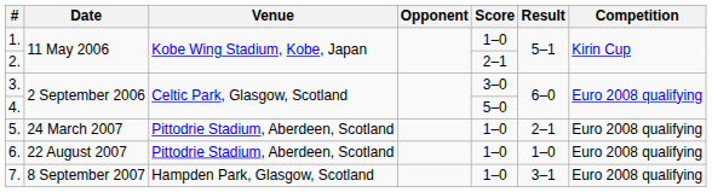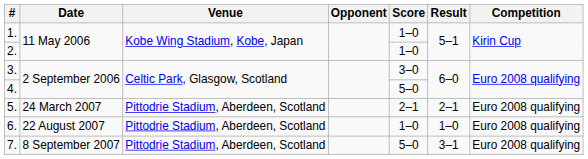 <table class="wikitable sortable">
 <tr>
 <th>#</th>
 <th>Date</th>
 <th>Venue</th>
 <th>Opponent</th>
 <th>Score</th>
 <th>Result</th>
 <th>Competition</th>
 </tr>
 <tr>
 <td>1.</td>
 <td rowspan="2">11 May 2006</td>
 <td rowspan="2"><a href='#'>Kobe Wing Stadium</a>, <a href='#'>Kobe</a>, Japan</td>
 <td rowspan="2"></td>
 <td align="center">1–0</td>
 <td align="center" rowspan="2">5–1</td>
 <td rowspan="2"><a href='#'>Kirin Cup</a></td>
 </tr>
 <tr>
 <td>2.</td>
-<td align="center">2–1</td>
+<td align="center">1–0</td>
 </tr>
 <tr>
 <td>3.</td>
 <td rowspan="2">2 September 2006</td>
 <td rowspan="2"><a href='#'>Celtic Park</a>, Glasgow, Scotland</td>
 <td rowspan="2"></td>
 <td align="center">3–0</td>
 <td align="center" rowspan="2">6–0</td>
 <td rowspan="2"><a href='#'>Euro 2008 qualifying</a></td>
 </tr>
 <tr>
 <td>4.</td>
 <td align="center">5–0</td>
 </tr>
 <tr>
 <td>5.</td>
 <td>24 March 2007</td>
 <td><a href='#'>Pittodrie Stadium</a>, Aberdeen, Scotland</td>
 <td></td>
-<td align="center">1–0</td>
+<td align="center">2–1</td>
 <td align="center">2–1</td>
 <td>Euro 2008 qualifying</td>
 </tr>
 <tr>
 <td>6.</td>
 <td>22 August 2007</td>
 <td><a href='#'>Pittodrie Stadium</a>, Aberdeen, Scotland</td>
 <td></td>
 <td align="center">1–0</td>
 <td align="center">1–0</td>
 <td>Euro 2008 qualifying</td>
 </tr>
 <tr>
 <td>7.</td>
 <td>8 September 2007</td>
-<td>Hampden Park, Glasgow, Scotland</td>
+<td><a href='#'>Pittodrie Stadium</a>, Aberdeen, Scotland</td>
 <td></td>
-<td align="center">1–0</td>
+<td align="center">5–0</td>
 <td align="center">3–1</td>
 <td>Euro 2008 qualifying</td>
 </tr>
 </table>
